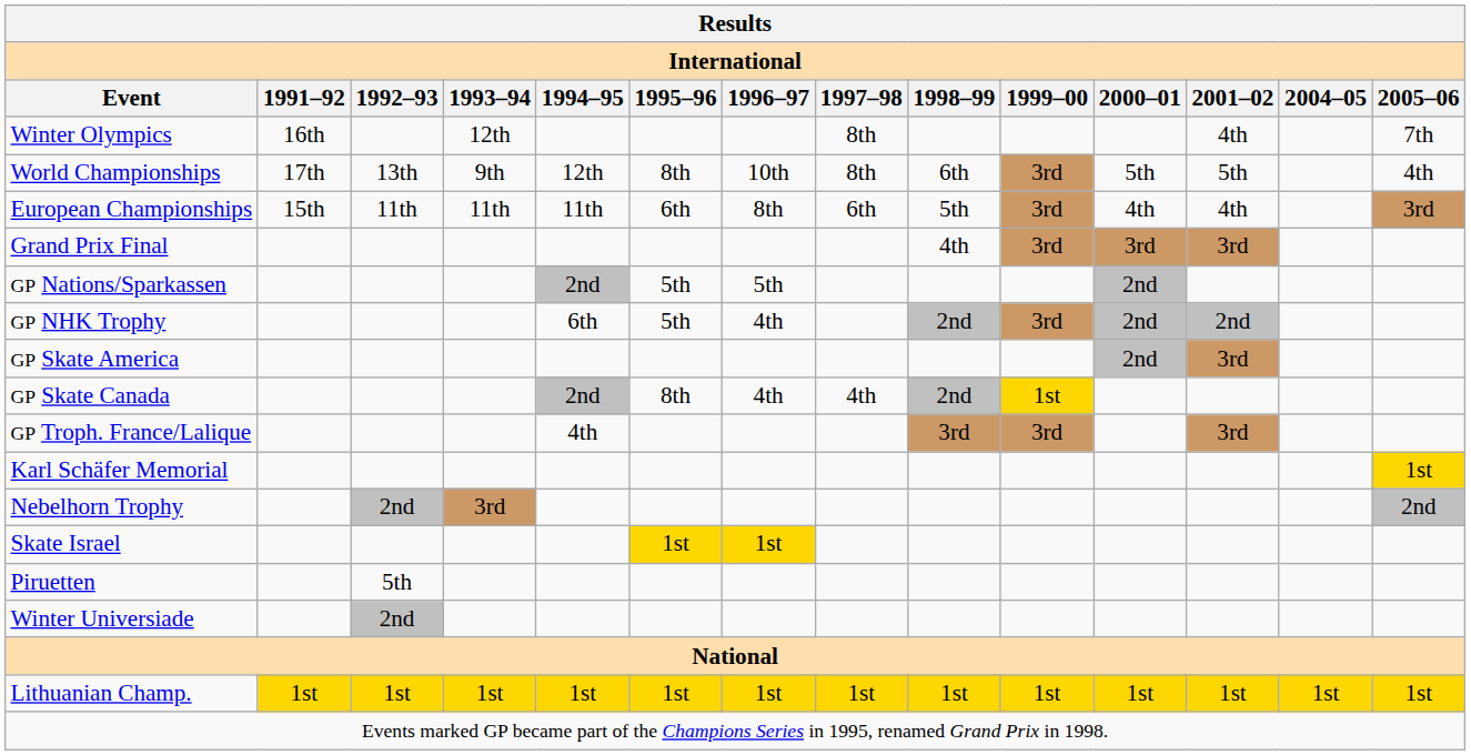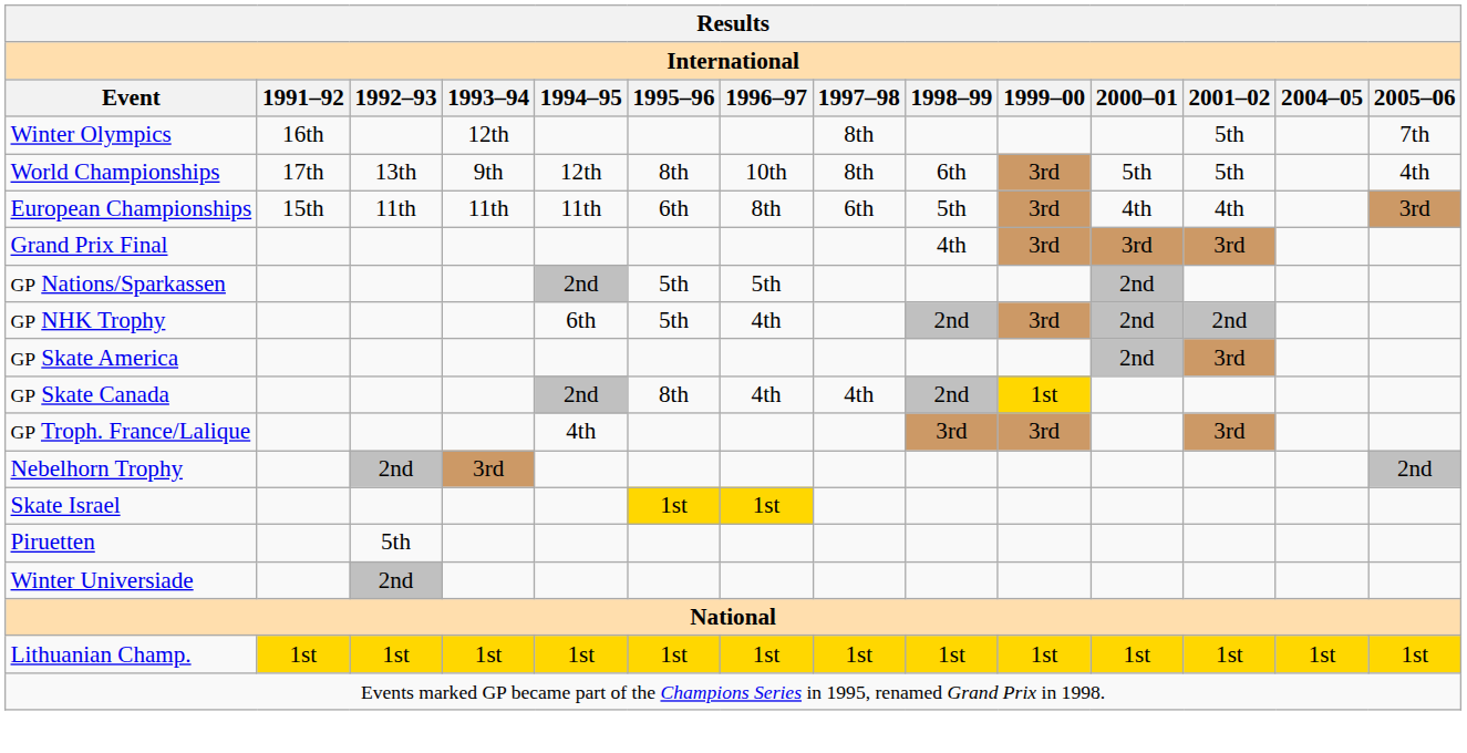 <table class="wikitable" style="text-align:center">
 <tr>
 <th colspan=14 align=center><strong>Results</strong></th>
 </tr>
 <tr>
 <th style="background-color: #ffdead; " colspan=14 align=center><strong>International</strong></th>
 </tr>
 <tr>
 <th>Event</th>
 <th>1991–92</th>
 <th>1992–93</th>
 <th>1993–94</th>
 <th>1994–95</th>
 <th>1995–96</th>
 <th>1996–97</th>
 <th>1997–98</th>
 <th>1998–99</th>
 <th>1999–00</th>
 <th>2000–01</th>
 <th>2001–02</th>
 <th>2004–05</th>
 <th>2005–06</th>
 </tr>
 <tr>
 <td align=left><a href='#'>Winter Olympics</a></td>
 <td>16th</td>
 <td></td>
 <td>12th</td>
 <td></td>
 <td></td>
 <td></td>
 <td>8th</td>
 <td></td>
 <td></td>
 <td></td>
-<td>4th</td>
+<td>5th</td>
 <td></td>
 <td>7th</td>
 </tr>
 <tr>
 <td align=left><a href='#'>World Championships</a></td>
 <td>17th</td>
 <td>13th</td>
 <td>9th</td>
 <td>12th</td>
 <td>8th</td>
 <td>10th</td>
 <td>8th</td>
 <td>6th</td>
 <td bgcolor=cc9966>3rd</td>
 <td>5th</td>
 <td>5th</td>
 <td></td>
 <td>4th</td>
 </tr>
 <tr>
 <td align=left><a href='#'>European Championships</a></td>
 <td>15th</td>
 <td>11th</td>
 <td>11th</td>
 <td>11th</td>
 <td>6th</td>
 <td>8th</td>
 <td>6th</td>
 <td>5th</td>
 <td bgcolor=cc9966>3rd</td>
 <td>4th</td>
 <td>4th</td>
 <td></td>
 <td bgcolor=cc9966>3rd</td>
 </tr>
 <tr>
 <td align=left><a href='#'>Grand Prix Final</a></td>
 <td></td>
 <td></td>
 <td></td>
 <td></td>
 <td></td>
 <td></td>
 <td></td>
 <td>4th</td>
 <td bgcolor=cc9966>3rd</td>
 <td bgcolor=cc9966>3rd</td>
 <td bgcolor=cc9966>3rd</td>
 <td></td>
 <td></td>
 </tr>
 <tr>
 <td align=left><small>GP</small> <a href='#'>Nations/Sparkassen</a></td>
 <td></td>
 <td></td>
 <td></td>
 <td bgcolor=silver>2nd</td>
 <td>5th</td>
 <td>5th</td>
 <td></td>
 <td></td>
 <td></td>
 <td bgcolor=silver>2nd</td>
 <td></td>
 <td></td>
 <td></td>
 </tr>
 <tr>
 <td align=left><small>GP</small> <a href='#'>NHK Trophy</a></td>
 <td></td>
 <td></td>
 <td></td>
 <td>6th</td>
 <td>5th</td>
 <td>4th</td>
 <td></td>
 <td bgcolor=silver>2nd</td>
 <td bgcolor=cc9966>3rd</td>
 <td bgcolor=silver>2nd</td>
 <td bgcolor=silver>2nd</td>
 <td></td>
 <td></td>
 </tr>
 <tr>
 <td align=left><small>GP</small> <a href='#'>Skate America</a></td>
 <td></td>
 <td></td>
 <td></td>
 <td></td>
 <td></td>
 <td></td>
 <td></td>
 <td></td>
 <td></td>
 <td bgcolor=silver>2nd</td>
 <td bgcolor=cc9966>3rd</td>
 <td></td>
 <td></td>
 </tr>
 <tr>
 <td align=left><small>GP</small> <a href='#'>Skate Canada</a></td>
 <td></td>
 <td></td>
 <td></td>
 <td bgcolor=silver>2nd</td>
 <td>8th</td>
 <td>4th</td>
 <td>4th</td>
 <td bgcolor=silver>2nd</td>
 <td bgcolor=gold>1st</td>
 <td></td>
 <td></td>
 <td></td>
 <td></td>
 </tr>
 <tr>
 <td align=left><small>GP</small> <a href='#'>Troph. France/Lalique</a></td>
 <td></td>
 <td></td>
 <td></td>
 <td>4th</td>
 <td></td>
 <td></td>
 <td></td>
 <td bgcolor=cc9966>3rd</td>
 <td bgcolor=cc9966>3rd</td>
 <td></td>
 <td bgcolor=cc9966>3rd</td>
 <td></td>
 <td></td>
 </tr>
 <tr>
-<td align=left><a href='#'>Karl Schäfer Memorial</a></td>
-<td></td>
-<td></td>
-<td></td>
-<td></td>
-<td></td>
-<td></td>
-<td></td>
-<td></td>
-<td></td>
-<td></td>
-<td></td>
-<td></td>
-<td bgcolor=gold>1st</td>
-</tr>
-<tr>
 <td align=left><a href='#'>Nebelhorn Trophy</a></td>
 <td></td>
 <td bgcolor=silver>2nd</td>
 <td bgcolor=cc9966>3rd</td>
 <td></td>
 <td></td>
 <td></td>
 <td></td>
 <td></td>
 <td></td>
 <td></td>
 <td></td>
 <td></td>
 <td bgcolor=silver>2nd</td>
 </tr>
 <tr>
 <td align=left><a href='#'>Skate Israel</a></td>
 <td></td>
 <td></td>
 <td></td>
 <td></td>
 <td bgcolor=gold>1st</td>
 <td bgcolor=gold>1st</td>
 <td></td>
 <td></td>
 <td></td>
 <td></td>
 <td></td>
 <td></td>
 <td></td>
 </tr>
 <tr>
 <td align=left><a href='#'>Piruetten</a></td>
 <td></td>
 <td>5th</td>
 <td></td>
 <td></td>
 <td></td>
 <td></td>
 <td></td>
 <td></td>
 <td></td>
 <td></td>
 <td></td>
 <td></td>
 <td></td>
 </tr>
 <tr>
 <td align=left><a href='#'>Winter Universiade</a></td>
 <td></td>
 <td bgcolor=silver>2nd</td>
 <td></td>
 <td></td>
 <td></td>
 <td></td>
 <td></td>
 <td></td>
 <td></td>
 <td></td>
 <td></td>
 <td></td>
 <td></td>
 </tr>
 <tr>
 <th style="background-color: #ffdead; " colspan=14 align=center><strong>National</strong></th>
 </tr>
 <tr>
 <td align=left><a href='#'>Lithuanian Champ.</a></td>
 <td bgcolor=gold>1st</td>
 <td bgcolor=gold>1st</td>
 <td bgcolor=gold>1st</td>
 <td bgcolor=gold>1st</td>
 <td bgcolor=gold>1st</td>
 <td bgcolor=gold>1st</td>
 <td bgcolor=gold>1st</td>
 <td bgcolor=gold>1st</td>
 <td bgcolor=gold>1st</td>
 <td bgcolor=gold>1st</td>
 <td bgcolor=gold>1st</td>
 <td bgcolor=gold>1st</td>
 <td bgcolor=gold>1st</td>
 </tr>
 <tr>
 <td colspan=14 align=center><small> Events marked GP became part of the <a href='#'><em>Champions Series</em></a> in 1995, renamed <em>Grand Prix</em> in 1998. </small></td>
 </tr>
 </table>
